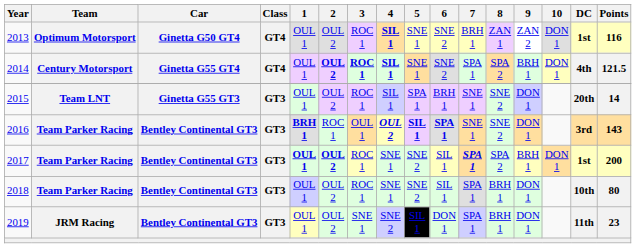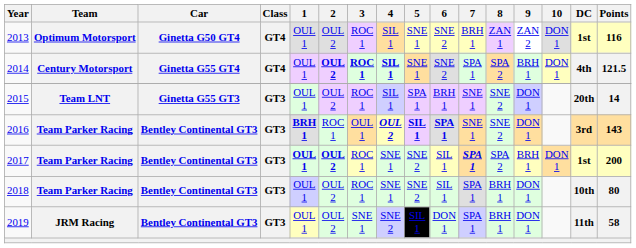 <table class="wikitable" style="text-align:center; font-size:85%">
 <tr>
 <th>Year</th>
 <th>Team</th>
 <th>Car</th>
 <th>Class</th>
 <th>1</th>
 <th>2</th>
 <th>3</th>
 <th>4</th>
 <th>5</th>
 <th>6</th>
 <th>7</th>
 <th>8</th>
 <th>9</th>
 <th>10</th>
 <th>DC</th>
 <th>Points</th>
 </tr>
 <tr>
 <td><a href='#'>2013</a></td>
 <th nowrap><a href='#'>Optimum Motorsport</a></th>
 <th nowrap><a href='#'>Ginetta G50 GT4</a></th>
 <th>GT4</th>
 <td style="background:#DFDFDF;"><a href='#'>OUL<br>1</a><br></td>
 <td style="background:#DFDFDF;"><a href='#'>OUL<br>2</a><br></td>
 <td style="background:#EFCFFF;"><a href='#'>ROC<br>1</a><br></td>
-<td style="background:#FFDF9F;"><strong><a href='#'>SIL<br>1</a><br></strong></td>
+<td style="background:#FFDF9F;"><a href='#'>SIL<br>1</a><br></td>
 <td style="background:#FFFFBF;"><a href='#'>SNE<br>1</a><br></td>
 <td style="background:#FFFFBF;"><a href='#'>SNE<br>2</a><br></td>
 <td style="background:#FFFFBF;"><a href='#'>BRH<br>1</a><br></td>
 <td style="background:#EFCFFF;"><a href='#'>ZAN<br>1</a><br></td>
 <td style="background:#FFFFFF;"><a href='#'>ZAN<br>2</a><br></td>
 <td style="background:#DFDFDF;"><a href='#'>DON<br>1</a><br></td>
 <th style="background:#FFFFBF;">1st</th>
 <th style="background:#FFFFBF;">116</th>
 </tr>
 <tr>
 <td><a href='#'>2014</a></td>
 <th nowrap><a href='#'>Century Motorsport</a></th>
 <th nowrap><a href='#'>Ginetta G55 GT4</a></th>
 <th>GT4</th>
 <td style="background:#EFCFFF;"><a href='#'>OUL<br>1</a><br></td>
 <td style="background:#EFCFFF;"><strong><a href='#'>OUL<br>2</a><br></strong></td>
 <td style="background:#DFFFDF;"><strong><a href='#'>ROC<br>1</a></strong><br></td>
 <td style="background:#DFFFDF;"><strong><a href='#'>SIL<br>1</a></strong><br></td>
 <td style="background:#FFDF9F;"><a href='#'>SNE<br>1</a><br></td>
 <td style="background:#DFDFDF;"><a href='#'>SNE<br>2</a><br></td>
 <td style="background:#DFFFDF;"><a href='#'>SPA<br>1</a><br></td>
 <td style="background:#FFDF9F;"><a href='#'>SPA<br>2</a><br></td>
 <td style="background:#DFFFDF;"><a href='#'>BRH<br>1</a><br></td>
 <td style="background:#FFFFBF;"><a href='#'>DON<br>1</a><br></td>
 <th>4th</th>
 <th>121.5</th>
 </tr>
 <tr>
 </tr>
 <tr>
 <td><a href='#'>2015</a></td>
 <th nowrap><a href='#'>Team LNT</a></th>
 <th nowrap><a href='#'>Ginetta G55 GT3</a></th>
 <th>GT3</th>
 <td style="background:#DFFFDF;"><a href='#'>OUL<br>1</a><br></td>
 <td style="background:#EFCFFF;"><a href='#'>OUL<br>2</a><br></td>
 <td style="background:#EFCFFF;"><a href='#'>ROC<br>1</a><br></td>
 <td style="background:#CFCFFF;"><a href='#'>SIL<br>1</a><br></td>
 <td style="background:#EFCFFF;"><a href='#'>SPA<br>1</a><br></td>
 <td style="background:#EFCFFF;"><a href='#'>BRH<br>1</a><br></td>
 <td style="background:#EFCFFF;"><a href='#'>SNE<br>1</a><br></td>
 <td style="background:#DFFFDF;"><a href='#'>SNE<br>2</a><br></td>
 <td style="background:#CFCFFF;"><a href='#'>DON<br>1</a><br></td>
 <td></td>
 <th>20th</th>
 <th>14</th>
 </tr>
 <tr>
 <td><a href='#'>2016</a></td>
 <th nowrap><a href='#'>Team Parker Racing</a></th>
 <th nowrap><a href='#'>Bentley Continental GT3</a></th>
 <th>GT3</th>
 <td style="background:#DFDFDF;"><strong><a href='#'>BRH<br>1</a></strong><br></td>
 <td style="background:#DFFFDF;"><a href='#'>ROC<br>1</a><br></td>
 <td style="background:#FFDF9F;"><a href='#'>OUL<br>1</a><br></td>
 <td style="background:#FFFFBF;"><strong><em><a href='#'>OUL<br>2</a></em></strong><br></td>
 <td style="background:#EFCFFF;"><strong><a href='#'>SIL<br>1</a></strong><br></td>
 <td style="background:#DFDFDF;"><strong><a href='#'>SPA<br>1</a></strong><br></td>
 <td style="background:#FFDF9F;"><a href='#'>SNE<br>1</a><br></td>
 <td style="background:#DFFFDF;"><a href='#'>SNE<br>2</a><br></td>
 <td style="background:#FFDF9F;"><a href='#'>DON<br>1</a><br></td>
 <td></td>
 <th style="background:#FFDF9F;">3rd</th>
 <th style="background:#FFDF9F;">143</th>
 </tr>
 <tr>
 <td><a href='#'>2017</a></td>
 <th nowrap><a href='#'>Team Parker Racing</a></th>
 <th nowrap><a href='#'>Bentley Continental GT3</a></th>
 <th>GT3</th>
 <td style="background:#DFFFDF;"><strong><a href='#'>OUL<br>1</a></strong><br></td>
 <td style="background:#DFFFDF;"><strong><a href='#'>OUL<br>2</a></strong><br></td>
 <td style="background:#FFFFBF;"><a href='#'>ROC<br>1</a><br></td>
 <td style="background:#DFFFDF;"><a href='#'>SNE<br>1</a><br></td>
 <td style="background:#DFFFDF;"><a href='#'>SNE<br>2</a><br></td>
 <td style="background:#FFFFBF;"><a href='#'>SIL<br>1</a><br></td>
 <td style="background:#FFDF9F;"><strong><em><a href='#'>SPA<br>1</a></em></strong><br></td>
 <td style="background:#DFFFDF;"><a href='#'>SPA<br>2</a><br></td>
 <td style="background:#FFFFBF;"><a href='#'>BRH<br>1</a><br></td>
 <td style="background:#FFDF9F;"><a href='#'>DON<br>1</a><br></td>
 <th style="background:#FFFFBF;">1st</th>
 <th style="background:#FFFFBF;">200</th>
 </tr>
 <tr>
 <td><a href='#'>2018</a></td>
 <th nowrap><a href='#'>Team Parker Racing</a></th>
 <th nowrap><a href='#'>Bentley Continental GT3</a></th>
 <th>GT3</th>
 <td style="background:#CFCFFF;"><a href='#'>OUL<br>1</a><br></td>
 <td style="background:#DFFFDF;"><a href='#'>OUL<br>2</a><br></td>
 <td style="background:#DFFFDF;"><a href='#'>ROC<br>1</a><br></td>
 <td style="background:#DFFFDF;"><a href='#'>SNE<br>1</a><br></td>
 <td style="background:#DFFFDF;"><a href='#'>SNE<br>2</a><br></td>
 <td style="background:#DFFFDF;"><a href='#'>SIL<br>1</a><br></td>
 <td style="background:#DFDFDF;"><a href='#'>SPA<br>1</a><br></td>
 <td style="background:#DFFFDF;"><a href='#'>BRH<br>1</a><br></td>
 <td style="background:#DFFFDF;"><a href='#'>DON<br>1</a><br></td>
 <td></td>
 <th>10th</th>
 <th>80</th>
 </tr>
 <tr>
 <td><a href='#'>2019</a></td>
 <th nowrap>JRM Racing</th>
 <th nowrap><a href='#'>Bentley Continental GT3</a></th>
 <th>GT3</th>
 <td style="background:#FFFFBF;"><a href='#'>OUL<br>1</a><br></td>
 <td style="background:#DFFFDF;"><a href='#'>OUL<br>2</a><br></td>
 <td style="background:#DFFFDF;"><a href='#'>SNE<br>1</a><br></td>
 <td style="background:#CFCFFF;"><a href='#'>SNE<br>2</a><br></td>
 <td style="background:#000000; color:white"><a href='#'><span>SIL<br>1</span></a><br></td>
 <td style="background:#DFFFDF;"><a href='#'>DON<br>1</a><br></td>
 <td style="background:#CFCFFF;"><a href='#'>SPA<br>1</a><br></td>
 <td style="background:#DFFFDF;"><a href='#'>BRH<br>1</a><br></td>
 <td style="background:#DFFFDF;"><a href='#'>DON<br>1</a><br></td>
 <td></td>
 <th>11th</th>
-<th>23</th>
+<th>58</th>
 </tr>
 <tr>
 <th colspan="16"></th>
 </tr>
 </table>
